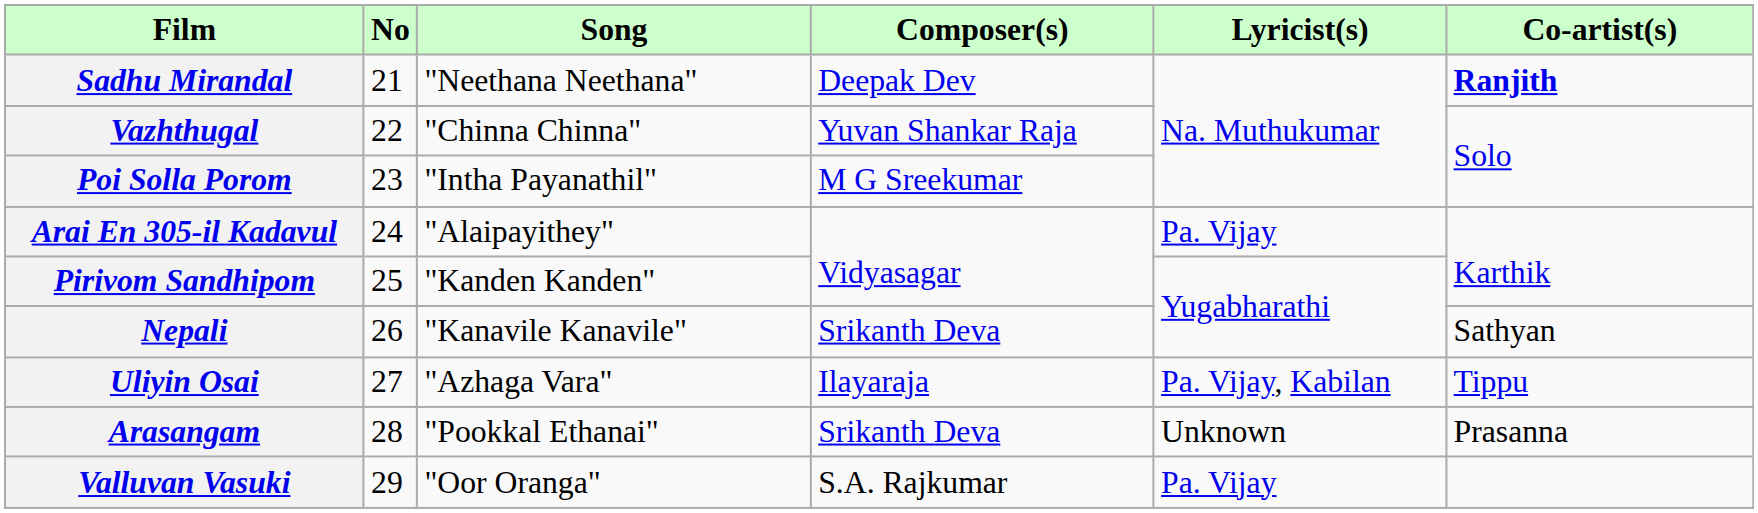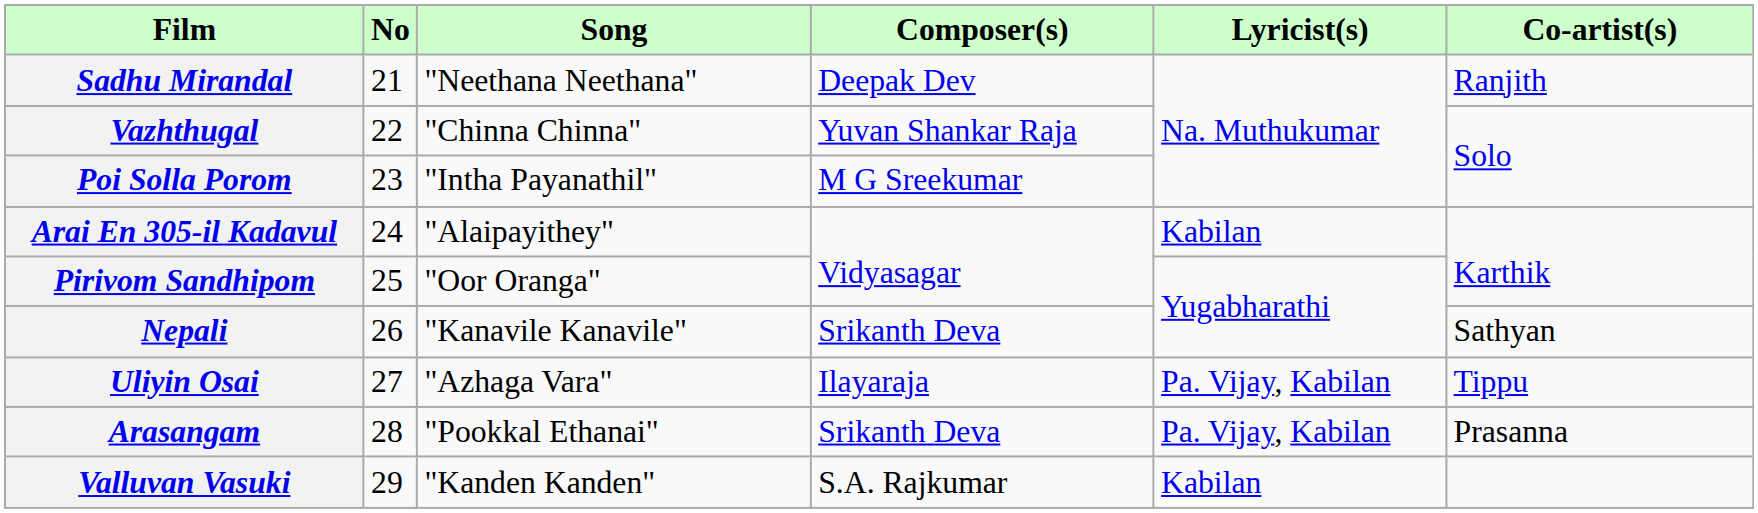 <table class="wikitable plainrowheaders" width="100%" textcolor:#000;">
 <tr style="background:#cfc; text-align:center;">
 <td scope="col" width=21%><strong>Film</strong></td>
 <td><strong>No</strong></td>
 <td scope="col" width=23%><strong>Song</strong></td>
 <td scope="col" width=20%><strong>Composer(s)</strong></td>
 <td scope="col" width=17%><strong>Lyricist(s)</strong></td>
 <td scope="col" width=18%><strong>Co-artist(s)</strong></td>
 </tr>
 <tr>
 <th><em><a href='#'>Sadhu Mirandal</a></em></th>
 <td>21</td>
 <td>"Neethana Neethana"</td>
 <td><a href='#'>Deepak Dev</a></td>
 <td rowspan="3"><a href='#'>Na. Muthukumar</a></td>
-<td><strong><a href='#'>Ranjith</a></strong></td>
+<td><a href='#'>Ranjith</a></td>
 </tr>
 <tr>
 <th><em><a href='#'>Vazhthugal</a></em></th>
 <td>22</td>
 <td>"Chinna Chinna"</td>
 <td><a href='#'>Yuvan Shankar Raja</a></td>
 <td rowspan="2"><a href='#'>Solo</a></td>
 </tr>
 <tr>
 <th><em><a href='#'>Poi Solla Porom</a></em></th>
 <td>23</td>
 <td>"Intha Payanathil"</td>
 <td><a href='#'>M G Sreekumar</a></td>
 </tr>
 <tr>
 <th><em><a href='#'>Arai En 305-il Kadavul</a></em></th>
 <td>24</td>
 <td>"Alaipayithey"</td>
 <td rowspan="2"><br><a href='#'>Vidyasagar</a></td>
-<td><a href='#'>Pa. Vijay</a></td>
+<td><a href='#'>Kabilan</a></td>
 <td rowspan="2"><br><a href='#'>Karthik</a></td>
 </tr>
 <tr>
 <th><em><a href='#'>Pirivom Sandhipom</a></em></th>
 <td>25</td>
-<td>"Kanden Kanden"</td>
+<td>"Oor Oranga"</td>
 <td rowspan="2"><a href='#'>Yugabharathi</a></td>
 </tr>
 <tr>
 <th><em><a href='#'>Nepali</a></em></th>
 <td>26</td>
 <td>"Kanavile Kanavile"</td>
 <td><a href='#'>Srikanth Deva</a></td>
 <td>Sathyan</td>
 </tr>
 <tr>
 <th><em><a href='#'>Uliyin Osai</a></em></th>
 <td>27</td>
 <td>"Azhaga Vara"</td>
 <td><a href='#'>Ilayaraja</a></td>
 <td><a href='#'>Pa. Vijay</a>, <a href='#'>Kabilan</a></td>
 <td><a href='#'>Tippu</a></td>
 </tr>
 <tr>
 <th><em><a href='#'>Arasangam</a></em></th>
 <td>28</td>
 <td>"Pookkal Ethanai"</td>
 <td><a href='#'>Srikanth Deva</a></td>
-<td>Unknown</td>
+<td><a href='#'>Pa. Vijay</a>, <a href='#'>Kabilan</a></td>
 <td>Prasanna</td>
 </tr>
 <tr>
 <th><em><a href='#'>Valluvan Vasuki</a></em></th>
 <td>29</td>
-<td>"Oor Oranga"</td>
+<td>"Kanden Kanden"</td>
 <td>S.A. Rajkumar</td>
-<td><a href='#'>Pa. Vijay</a></td>
+<td><a href='#'>Kabilan</a></td>
 <td></td>
 </tr>
 </table>
